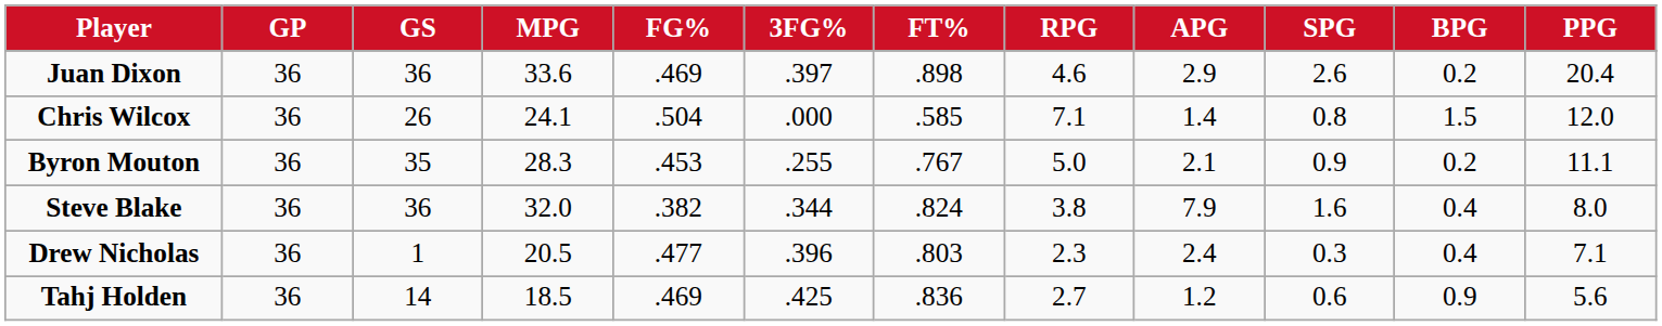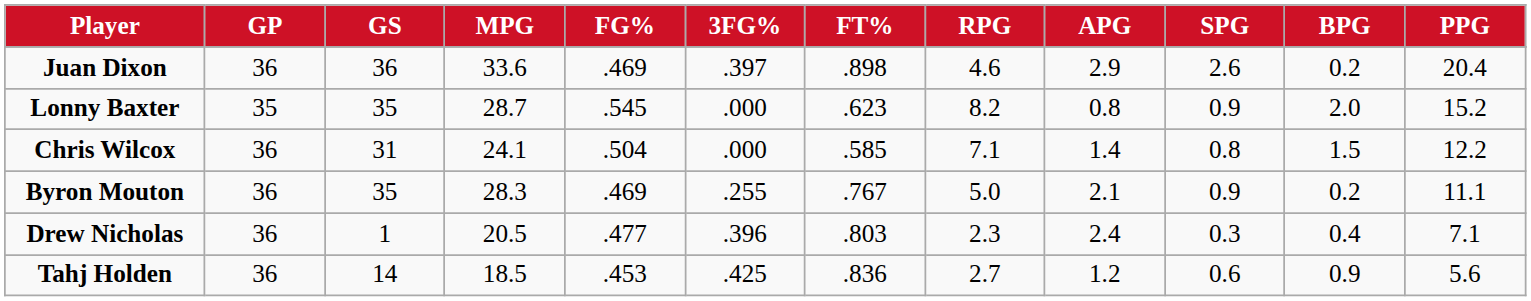 <table class="wikitable sortable" style="font-size: 90%">
 <tr>
 <th style="background:#CE1126;color:#FFFFFF;" width="10%">Player</th>
 <th style="background:#CE1126;color:#FFFFFF;" width="6%">GP</th>
 <th style="background:#CE1126;color:#FFFFFF;" width="6%">GS</th>
 <th style="background:#CE1126;color:#FFFFFF;" width="6%">MPG</th>
 <th style="background:#CE1126;color:#FFFFFF;" width="6%">FG%</th>
 <th style="background:#CE1126;color:#FFFFFF;" width="6%">3FG%</th>
 <th style="background:#CE1126;color:#FFFFFF;" width="6%">FT%</th>
 <th style="background:#CE1126;color:#FFFFFF;" width="6%">RPG</th>
 <th style="background:#CE1126;color:#FFFFFF;" width="6%">APG</th>
 <th style="background:#CE1126;color:#FFFFFF;" width="6%">SPG</th>
 <th style="background:#CE1126;color:#FFFFFF;" width="6%">BPG</th>
 <th style="background:#CE1126;color:#FFFFFF;" width="6%">PPG</th>
 </tr>
 <tr align="center" bgcolor="">
 </tr>
 <tr align="center" bgcolor="">
 <td><strong>Juan Dixon</strong></td>
 <td>36</td>
 <td>36</td>
 <td>33.6</td>
 <td>.469</td>
 <td>.397</td>
 <td>.898</td>
 <td>4.6</td>
 <td>2.9</td>
 <td>2.6</td>
 <td>0.2</td>
 <td>20.4</td>
 </tr>
 <tr align="center" bgcolor="">
+<td><strong>Lonny Baxter</strong></td>
+<td>35</td>
+<td>35</td>
+<td>28.7</td>
+<td>.545</td>
+<td>.000</td>
+<td>.623</td>
+<td>8.2</td>
+<td>0.8</td>
+<td>0.9</td>
+<td>2.0</td>
+<td>15.2</td>
+</tr>
+<tr align="center" bgcolor="">
 <td><strong>Chris Wilcox</strong></td>
 <td>36</td>
-<td>26</td>
+<td>31</td>
 <td>24.1</td>
 <td>.504</td>
 <td>.000</td>
 <td>.585</td>
 <td>7.1</td>
 <td>1.4</td>
 <td>0.8</td>
 <td>1.5</td>
-<td>12.0</td>
+<td>12.2</td>
 </tr>
 <tr align="center" bgcolor="">
 <td><strong>Byron Mouton</strong></td>
 <td>36</td>
 <td>35</td>
 <td>28.3</td>
-<td>.453</td>
+<td>.469</td>
 <td>.255</td>
 <td>.767</td>
 <td>5.0</td>
 <td>2.1</td>
 <td>0.9</td>
 <td>0.2</td>
 <td>11.1</td>
-</tr>
-<tr align="center" bgcolor="">
-<td><strong>Steve Blake</strong></td>
-<td>36</td>
-<td>36</td>
-<td>32.0</td>
-<td>.382</td>
-<td>.344</td>
-<td>.824</td>
-<td>3.8</td>
-<td>7.9</td>
-<td>1.6</td>
-<td>0.4</td>
-<td>8.0</td>
 </tr>
 <tr align="center" bgcolor="">
 <td><strong>Drew Nicholas</strong></td>
 <td>36</td>
 <td>1</td>
 <td>20.5</td>
 <td>.477</td>
 <td>.396</td>
 <td>.803</td>
 <td>2.3</td>
 <td>2.4</td>
 <td>0.3</td>
 <td>0.4</td>
 <td>7.1</td>
 </tr>
 <tr align="center" bgcolor="">
 <td><strong>Tahj Holden</strong></td>
 <td>36</td>
 <td>14</td>
 <td>18.5</td>
-<td>.469</td>
+<td>.453</td>
 <td>.425</td>
 <td>.836</td>
 <td>2.7</td>
 <td>1.2</td>
 <td>0.6</td>
 <td>0.9</td>
 <td>5.6</td>
 </tr>
 </table>
